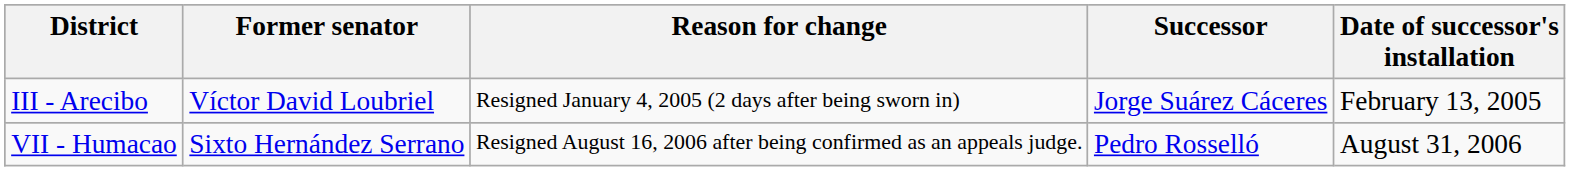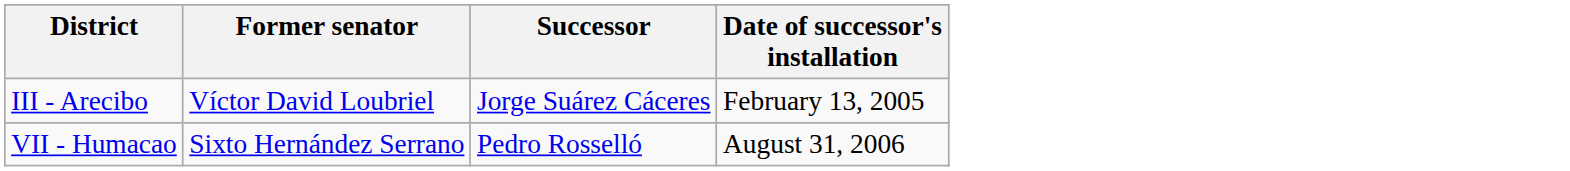 <table class="wikitable">
 <tr valign=top>
 <th>District<br></th>
 <th>Former senator</th>
-<th>Reason for change</th>
 <th>Successor</th>
 <th>Date of successor's<br>installation</th>
 </tr>
 <tr>
 <td><a href='#'>III - Arecibo</a><br></td>
 <td nowrap ><a href='#'>Víctor David Loubriel</a></td>
-<td style="font-size:80%">Resigned January 4, 2005 (2 days after being sworn in)</td>
 <td nowrap ><a href='#'>Jorge Suárez Cáceres</a></td>
 <td>February 13, 2005</td>
 </tr>
 <tr>
 <td><a href='#'>VII - Humacao</a><br></td>
 <td nowrap ><a href='#'>Sixto Hernández Serrano</a></td>
-<td style="font-size:80%">Resigned August 16, 2006 after being confirmed as an appeals judge.</td>
 <td nowrap ><a href='#'>Pedro Rosselló</a></td>
 <td>August 31, 2006</td>
 </tr>
 </table>
